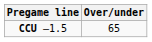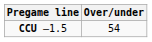 <table class="wikitable">
 <tr align="center">
 <th style=>Pregame line</th>
 <th style=>Over/under</th>
 </tr>
 <tr align="center">
 <td><strong>CCU</strong> –1.5</td>
-<td>65</td>
+<td>54</td>
 </tr>
 </table>
